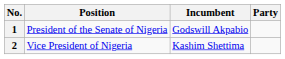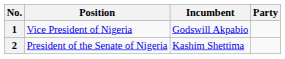 <table class="wikitable">
 <tr>
 <th><abbr>No.</abbr></th>
 <th>Position</th>
 <th>Incumbent</th>
 <th colspan="2">Party</th>
 </tr>
 <tr>
 <th>1</th>
-<td><a href='#'>President of the Senate of Nigeria</a></td>
+<td><a href='#'>Vice President of Nigeria</a></td>
 <td><a href='#'>Godswill Akpabio</a></td>
 <td></td>
 </tr>
 <tr>
 <th>2</th>
-<td><a href='#'>Vice President of Nigeria</a></td>
+<td><a href='#'>President of the Senate of Nigeria</a></td>
 <td><a href='#'>Kashim Shettima</a></td>
 <td></td>
 </tr>
 </table>
